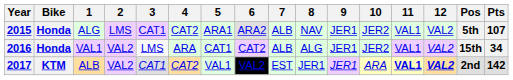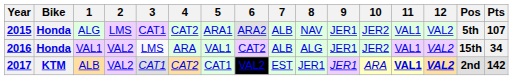 <table class="wikitable" style="text-align:center;">
 <tr>
 <th>Year</th>
 <th>Bike</th>
 <th>1</th>
 <th>2</th>
 <th>3</th>
 <th>4</th>
 <th>5</th>
 <th>6</th>
 <th>7</th>
 <th>8</th>
 <th>9</th>
 <th>10</th>
 <th>11</th>
 <th>12</th>
 <th>Pos</th>
 <th>Pts</th>
 </tr>
 <tr>
 <th><a href='#'>2015</a></th>
 <th><a href='#'>Honda</a></th>
 <td style="background:#dfffdf;"><a href='#'>ALG</a><br></td>
 <td style="background:#efcfff;"><a href='#'>LMS</a><br></td>
 <td style="background:#efcfff;"><a href='#'>CAT1</a><br></td>
 <td style="background:#dfffdf;"><a href='#'>CAT2</a><br></td>
 <td style="background:#dfffdf;"><a href='#'>ARA1</a><br></td>
 <td style="background:#dfdfdf;"><a href='#'>ARA2</a><br></td>
 <td style="background:#dfffdf;"><a href='#'>ALB</a><br></td>
 <td style="background:#dfffdf;"><a href='#'>NAV</a><br></td>
 <td style="background:#dfffdf;"><a href='#'>JER1</a><br></td>
 <td style="background:#dfffdf;"><a href='#'>JER2</a><br></td>
 <td style="background:#dfffdf;"><a href='#'>VAL1</a><br></td>
 <td style="background:#dfffdf;"><a href='#'>VAL2</a><br></td>
 <th>5th</th>
 <th>107</th>
 </tr>
 <tr>
 <th><a href='#'>2016</a></th>
 <th><a href='#'>Honda</a></th>
 <td style="background:#efcfff;"><a href='#'>VAL1</a><br></td>
 <td style="background:#efcfff;"><a href='#'>VAL2</a><br></td>
 <td style="background:#;"><a href='#'>LMS</a><br></td>
 <td style="background:#dfffdf;"><a href='#'>ARA</a><br></td>
-<td style="background:#dfffdf;"><a href='#'>CAT1</a><br></td>
+<td style="background:#dfffdf;"><a href='#'>VAL1</a><br></td>
 <td style="background:#efcfff;"><a href='#'>CAT2</a><br></td>
 <td style="background:#dfffdf;"><a href='#'>ALB</a><br></td>
 <td style="background:#dfffdf;"><a href='#'>ALG</a><br></td>
 <td style="background:#dfffdf;"><a href='#'>JER1</a><br></td>
 <td style="background:#dfffdf;"><a href='#'>JER2</a><br></td>
 <td style="background:#efcfff;"><a href='#'>VAL1</a><br></td>
 <td style="background:#efcfff;"><em><a href='#'>VAL2</a></em><br></td>
 <th>15th</th>
 <th>34</th>
 </tr>
 <tr>
 <th><a href='#'>2017</a></th>
 <th><a href='#'>KTM</a></th>
 <td style="background:#ffdf9f;"><a href='#'>ALB</a><br></td>
 <td style="background:#efcfff;"><a href='#'>VAL2</a><br></td>
 <td style="background:#dfdfdf;"><em><a href='#'>CAT1</a></em><br></td>
 <td style="background:#ffdf9f;"><em><a href='#'>CAT2</a></em><br></td>
-<td style="background:#dfffdf;"><a href='#'>VAL1</a><br></td>
+<td style="background:#dfffdf;"><a href='#'>CAT1</a><br></td>
 <td style="background:#000000; color:#FFFFFF;"><a href='#'><span>VAL2</span></a><br></td>
 <td style="background:#dfffdf;"><a href='#'>EST</a><br></td>
 <td style="background:#dfffdf;"><a href='#'>JER1</a><br></td>
 <td style="background:#efcfff;"><em><a href='#'>JER1</a></em><br></td>
 <td style="background:#ffffbf;"><em><a href='#'>ARA</a></em><br></td>
 <td style="background:#ffffbf;"><strong><a href='#'>VAL1</a></strong><br></td>
 <td style="background:#ffdf9f;"><strong><em><a href='#'>VAL2</a></em></strong><br></td>
 <th style="background:#dfdfdf;">2nd</th>
 <th style="background:#dfdfdf;">142</th>
 </tr>
 </table>
